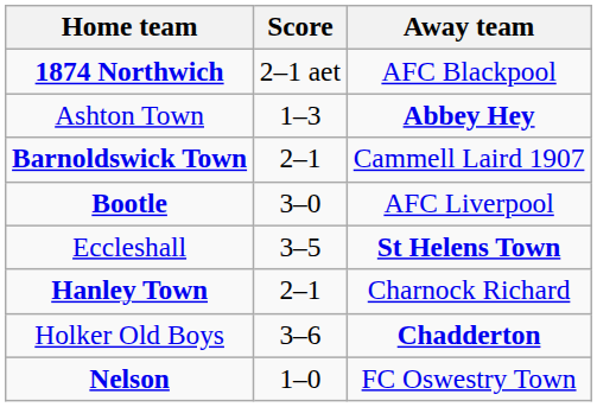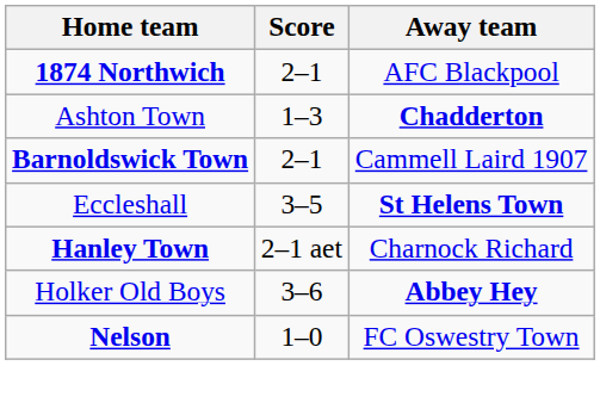 <table class="wikitable" style="text-align: center">
 <tr>
 <th>Home team</th>
 <th>Score</th>
 <th>Away team</th>
 </tr>
 <tr>
 <td><strong><a href='#'>1874 Northwich</a></strong></td>
-<td>2–1 aet</td>
+<td>2–1</td>
 <td><a href='#'>AFC Blackpool</a></td>
 </tr>
 <tr>
 <td><a href='#'>Ashton Town</a></td>
 <td>1–3</td>
-<td><strong><a href='#'>Abbey Hey</a></strong></td>
+<td><strong><a href='#'>Chadderton</a></strong></td>
 </tr>
 <tr>
 <td><strong><a href='#'>Barnoldswick Town</a></strong></td>
 <td>2–1</td>
 <td><a href='#'>Cammell Laird 1907</a></td>
-</tr>
-<tr>
-<td><strong><a href='#'>Bootle</a></strong></td>
-<td>3–0</td>
-<td><a href='#'>AFC Liverpool</a></td>
 </tr>
 <tr>
 <td><a href='#'>Eccleshall</a></td>
 <td>3–5</td>
 <td><strong><a href='#'>St Helens Town</a></strong></td>
 </tr>
 <tr>
 <td><strong><a href='#'>Hanley Town</a></strong></td>
-<td>2–1</td>
+<td>2–1 aet</td>
 <td><a href='#'>Charnock Richard</a></td>
 </tr>
 <tr>
 <td><a href='#'>Holker Old Boys</a></td>
 <td>3–6</td>
-<td><strong><a href='#'>Chadderton</a></strong></td>
+<td><strong><a href='#'>Abbey Hey</a></strong></td>
 </tr>
 <tr>
 <td><strong><a href='#'>Nelson</a></strong></td>
 <td>1–0</td>
 <td><a href='#'>FC Oswestry Town</a></td>
 </tr>
 </table>
